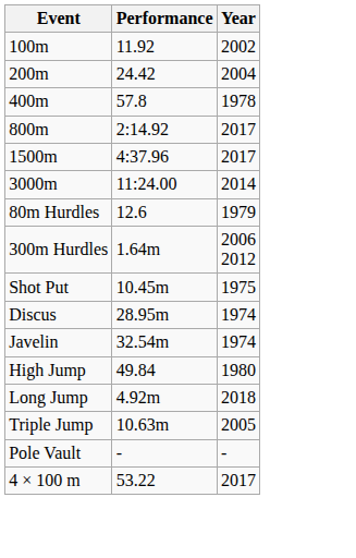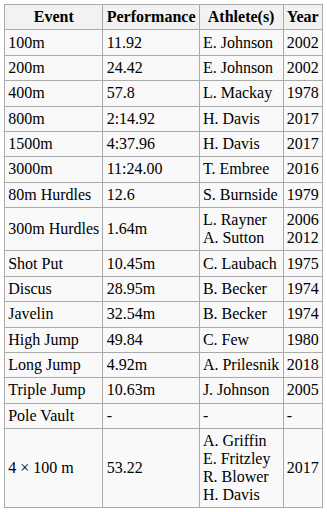 <table class="wikitable">
 <tr>
 <th>Event</th>
 <th>Performance</th>
+<th>Athlete(s)</th>
 <th>Year</th>
 </tr>
 <tr>
 <td>100m</td>
 <td>11.92</td>
+<td>E. Johnson</td>
 <td>2002</td>
 </tr>
 <tr>
 <td>200m</td>
 <td>24.42</td>
-<td>2004</td>
+<td>E. Johnson</td>
+<td>2002</td>
 </tr>
 <tr>
 <td>400m</td>
 <td>57.8</td>
+<td>L. Mackay</td>
 <td>1978</td>
 </tr>
 <tr>
 <td>800m</td>
 <td>2:14.92</td>
+<td>H. Davis</td>
 <td>2017</td>
 </tr>
 <tr>
 <td>1500m</td>
 <td>4:37.96</td>
+<td>H. Davis</td>
 <td>2017</td>
 </tr>
 <tr>
 <td>3000m</td>
 <td>11:24.00</td>
-<td>2014</td>
+<td>T. Embree</td>
+<td>2016</td>
 </tr>
 <tr>
 <td>80m Hurdles</td>
 <td>12.6</td>
+<td>S. Burnside</td>
 <td>1979</td>
 </tr>
 <tr>
 <td>300m Hurdles</td>
 <td>1.64m</td>
+<td>L. Rayner<br>A. Sutton</td>
 <td>2006<br>2012</td>
 </tr>
 <tr>
 <td>Shot Put</td>
 <td>10.45m</td>
+<td>C. Laubach</td>
 <td>1975</td>
 </tr>
 <tr>
 <td>Discus</td>
 <td>28.95m</td>
+<td>B. Becker</td>
 <td>1974</td>
 </tr>
 <tr>
 <td>Javelin</td>
 <td>32.54m</td>
+<td>B. Becker</td>
 <td>1974</td>
 </tr>
 <tr>
 <td>High Jump</td>
 <td>49.84</td>
+<td>C. Few</td>
 <td>1980</td>
 </tr>
 <tr>
 <td>Long Jump</td>
 <td>4.92m</td>
+<td>A. Prilesnik</td>
 <td>2018</td>
 </tr>
 <tr>
 <td>Triple Jump</td>
 <td>10.63m</td>
+<td>J. Johnson</td>
 <td>2005</td>
 </tr>
 <tr>
 <td>Pole Vault</td>
 <td>-</td>
 <td>-</td>
+<td>-</td>
 </tr>
 <tr>
 <td>4 × 100 m</td>
 <td>53.22</td>
+<td>A. Griffin<br>E. Fritzley<br>R. Blower<br>H. Davis</td>
 <td>2017</td>
 </tr>
 </table>
